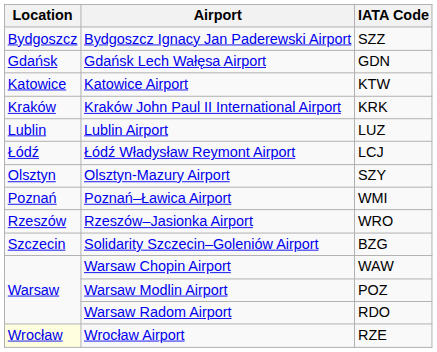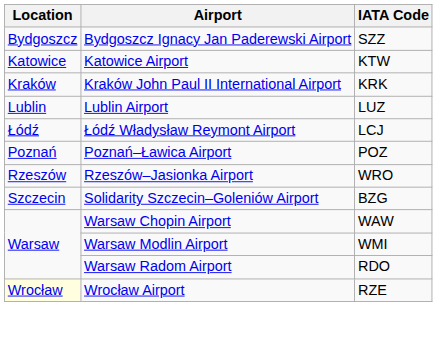 <table class="wikitable">
 <tr>
 <th>Location</th>
 <th>Airport</th>
 <th>IATA Code</th>
 </tr>
 <tr>
 <td><a href='#'>Bydgoszcz</a></td>
 <td><a href='#'>Bydgoszcz Ignacy Jan Paderewski Airport</a></td>
 <td>SZZ</td>
-</tr>
-<tr>
-<td><a href='#'>Gdańsk</a></td>
-<td><a href='#'>Gdańsk Lech Wałęsa Airport</a></td>
-<td>GDN</td>
 </tr>
 <tr>
 <td><a href='#'>Katowice</a></td>
 <td><a href='#'>Katowice Airport</a></td>
 <td>KTW</td>
 </tr>
 <tr>
 <td><a href='#'>Kraków</a></td>
 <td><a href='#'>Kraków John Paul II International Airport</a></td>
 <td>KRK</td>
 </tr>
 <tr>
 <td><a href='#'>Lublin</a></td>
 <td><a href='#'>Lublin Airport</a></td>
 <td>LUZ</td>
 </tr>
 <tr>
 <td><a href='#'>Łódź</a></td>
 <td><a href='#'>Łódź Władysław Reymont Airport</a></td>
 <td>LCJ</td>
 </tr>
 <tr>
-<td><a href='#'>Olsztyn</a></td>
-<td><a href='#'>Olsztyn-Mazury Airport</a></td>
-<td>SZY</td>
-</tr>
-<tr>
 <td><a href='#'>Poznań</a></td>
 <td><a href='#'>Poznań–Ławica Airport</a></td>
-<td>WMI</td>
+<td>POZ</td>
 </tr>
 <tr>
 <td><a href='#'>Rzeszów</a></td>
 <td><a href='#'>Rzeszów–Jasionka Airport</a></td>
 <td>WRO</td>
 </tr>
 <tr>
 <td><a href='#'>Szczecin</a></td>
 <td><a href='#'>Solidarity Szczecin–Goleniów Airport</a></td>
 <td>BZG</td>
 </tr>
 <tr>
 <td rowspan=3><a href='#'>Warsaw</a></td>
 <td><a href='#'>Warsaw Chopin Airport</a></td>
 <td>WAW</td>
 </tr>
 <tr>
 <td><a href='#'>Warsaw Modlin Airport</a></td>
-<td>POZ</td>
+<td>WMI</td>
 </tr>
 <tr>
 <td><a href='#'>Warsaw Radom Airport</a></td>
 <td>RDO</td>
 </tr>
 <tr>
 <td style="background: lightyellow;"><a href='#'>Wrocław</a></td>
 <td><a href='#'>Wrocław Airport</a></td>
 <td>RZE</td>
 </tr>
 </table>
